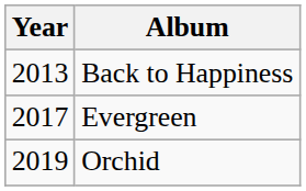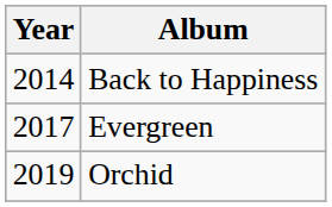 <table class="wikitable">
 <tr>
 <th><strong>Year</strong></th>
 <th><strong>Album</strong></th>
 </tr>
 <tr>
-<td>2013</td>
+<td>2014</td>
 <td>Back to  Happiness</td>
 </tr>
 <tr>
 <td>2017</td>
 <td>Evergreen</td>
 </tr>
 <tr>
 <td>2019</td>
 <td>Orchid</td>
 </tr>
 </table>
